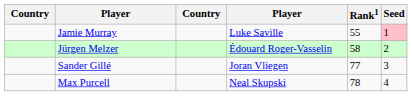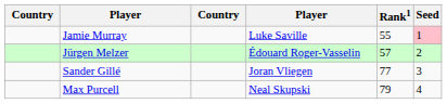 <table class="sortable wikitable">
 <tr>
 <th width="70">Country</th>
 <th width="175">Player</th>
 <th width="70">Country</th>
 <th width="175">Player</th>
 <th>Rank<sup>1</sup></th>
 <th>Seed</th>
 </tr>
 <tr>
 <td></td>
 <td><a href='#'>Jamie Murray</a></td>
 <td></td>
 <td><a href='#'>Luke Saville</a></td>
 <td>55</td>
 <td style="background: pink;">1</td>
 </tr>
 <tr style="background:#cfc;">
 <td></td>
 <td><a href='#'>Jürgen Melzer</a></td>
 <td></td>
 <td><a href='#'>Édouard Roger-Vasselin</a></td>
-<td>58</td>
+<td>57</td>
 <td>2</td>
 </tr>
 <tr>
 <td></td>
 <td><a href='#'>Sander Gillé</a></td>
 <td></td>
 <td><a href='#'>Joran Vliegen</a></td>
 <td>77</td>
 <td>3</td>
 </tr>
 <tr>
 <td></td>
 <td><a href='#'>Max Purcell</a></td>
 <td></td>
 <td><a href='#'>Neal Skupski</a></td>
-<td>78</td>
+<td>79</td>
 <td>4</td>
 </tr>
 </table>
